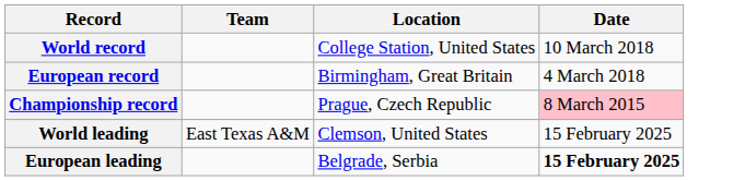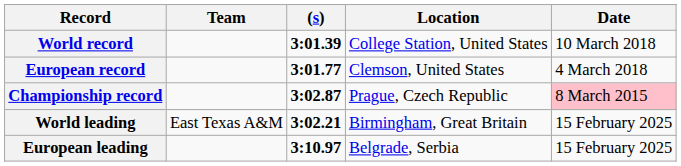 <table class="wikitable">
 <tr>
 <th scope="col">Record</th>
 <th scope="col">Team</th>
+<th scope="col"> (<a href='#'>s</a>)</th>
 <th scope="col">Location</th>
 <th scope="col">Date</th>
 </tr>
 <tr>
 <th scope="row"><a href='#'>World record</a></th>
 <td></td>
+<td align="center"><strong>3:01.39</strong></td>
 <td><a href='#'>College Station</a>, United States</td>
 <td>10 March 2018</td>
 </tr>
 <tr>
 <th scope="row"><a href='#'>European record</a></th>
 <td></td>
-<td><a href='#'>Birmingham</a>, Great Britain</td>
+<td align="center"><strong>3:01.77</strong></td>
+<td><a href='#'>Clemson</a>, United States</td>
 <td>4 March 2018</td>
 </tr>
 <tr>
 <th scope="row"><a href='#'>Championship record</a></th>
 <td></td>
+<td align="center"><strong>3:02.87</strong></td>
 <td><a href='#'>Prague</a>, Czech Republic</td>
 <td style="background: pink;">8 March 2015</td>
 </tr>
 <tr>
 <th scope="row">World leading</th>
 <td>East Texas A&M</td>
-<td><a href='#'>Clemson</a>, United States</td>
+<td align="center"><strong>3:02.21</strong></td>
+<td><a href='#'>Birmingham</a>, Great Britain</td>
 <td>15 February 2025</td>
 </tr>
 <tr>
 <th scope="row">European leading</th>
 <td></td>
+<td align="center"><strong>3:10.97</strong></td>
 <td><a href='#'>Belgrade</a>, Serbia</td>
-<td><strong>15 February 2025</strong></td>
+<td>15 February 2025</td>
 </tr>
 </table>
